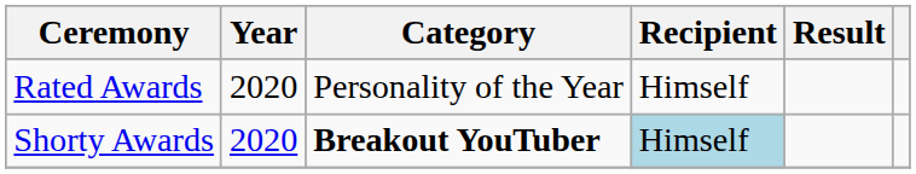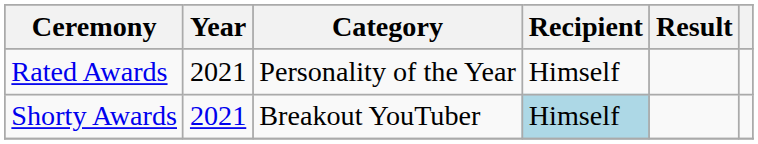 <table class="wikitable plainrowheaders sortable">
 <tr>
 <th scope="col">Ceremony</th>
 <th scope="col">Year</th>
 <th scope="col">Category</th>
 <th scope="col">Recipient</th>
 <th scope="col">Result</th>
 <th scope="col" class="unsortable"></th>
 </tr>
 <tr>
 <td><a href='#'>Rated Awards</a></td>
-<td>2020</td>
+<td>2021</td>
 <td>Personality of the Year</td>
 <td>Himself</td>
 <td></td>
 <td align="center"></td>
 </tr>
 <tr>
 <td><a href='#'>Shorty Awards</a></td>
-<td><a href='#'>2020</a></td>
-<td><strong>Breakout YouTuber</strong></td>
+<td><a href='#'>2021</a></td>
+<td>Breakout YouTuber</td>
 <td style="background: lightblue;">Himself</td>
 <td></td>
 <td align="center"></td>
 </tr>
 <tr>
 </tr>
 </table>
